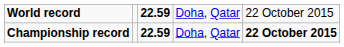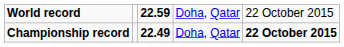 <table class="wikitable">
 <tr>
 <td><strong>World record</strong></td>
 <td></td>
 <td><strong>22.59</strong></td>
 <td><a href='#'>Doha</a>, <a href='#'>Qatar</a></td>
 <td>22 October 2015</td>
 </tr>
 <tr>
 <td><strong>Championship record</strong></td>
 <td></td>
-<td><strong>22.59</strong></td>
+<td><strong>22.49</strong></td>
 <td><a href='#'>Doha</a>, <a href='#'>Qatar</a></td>
 <td><strong>22 October 2015</strong></td>
 </tr>
 </table>
